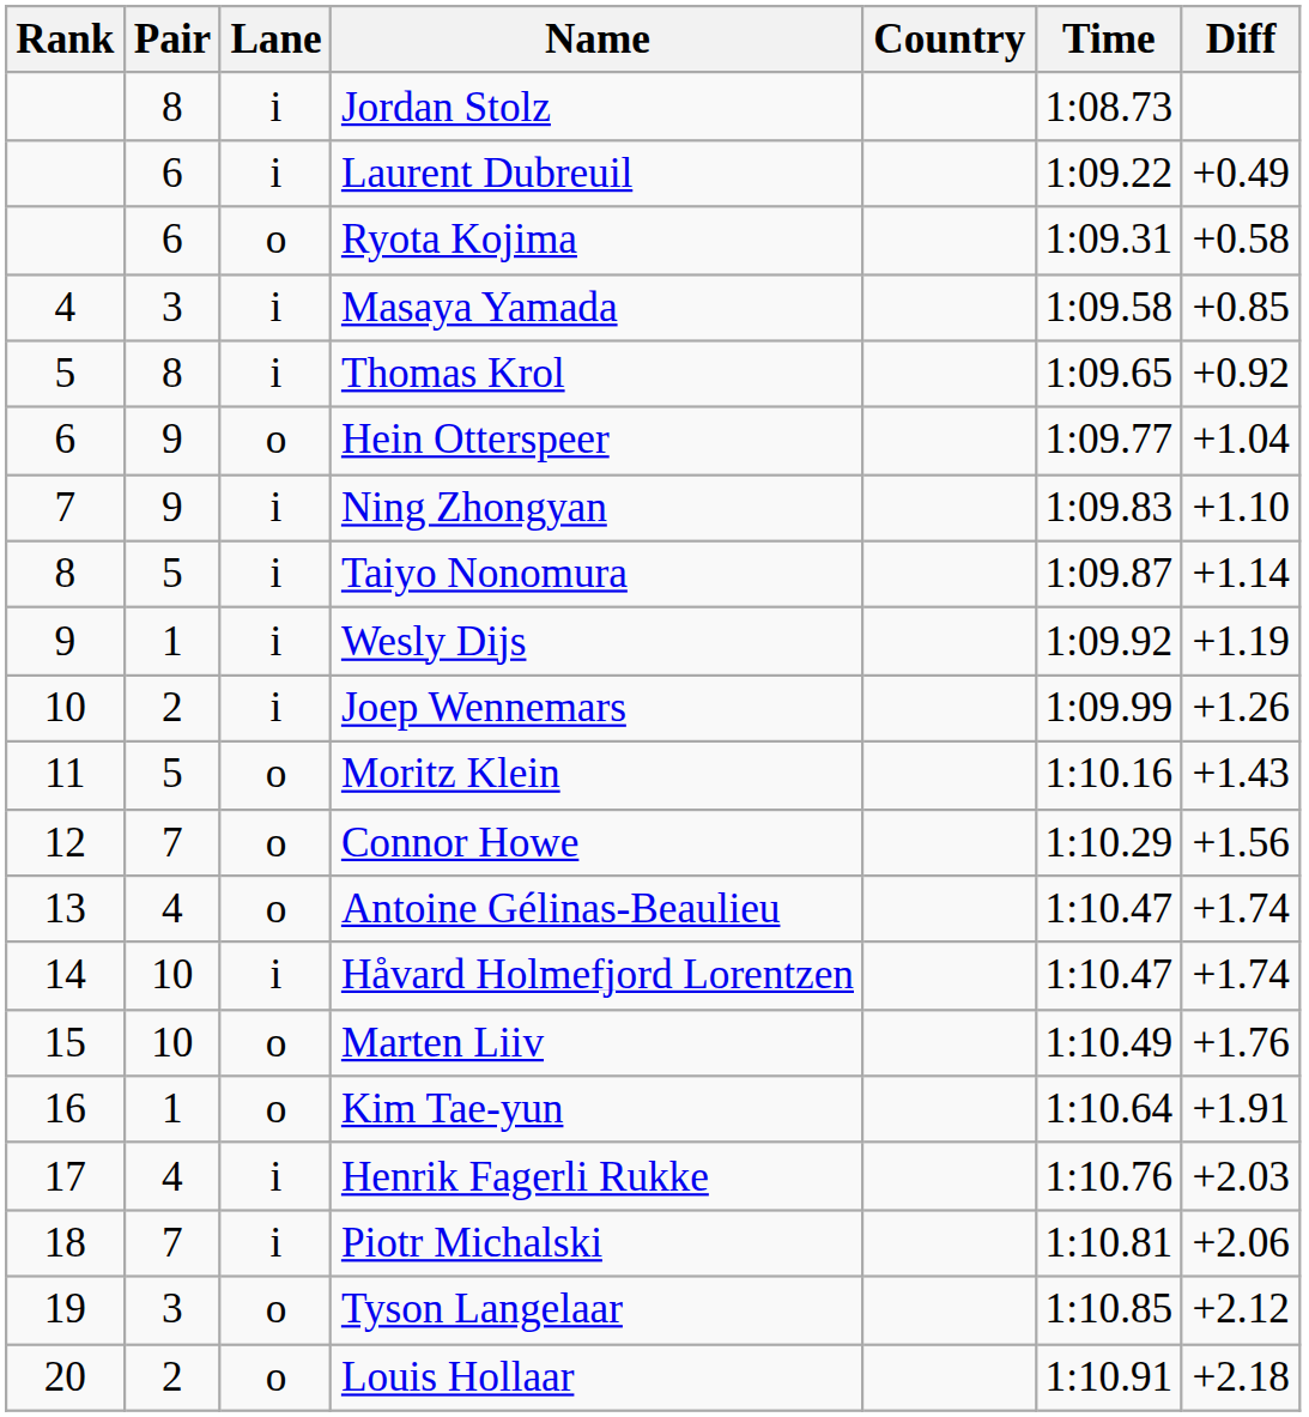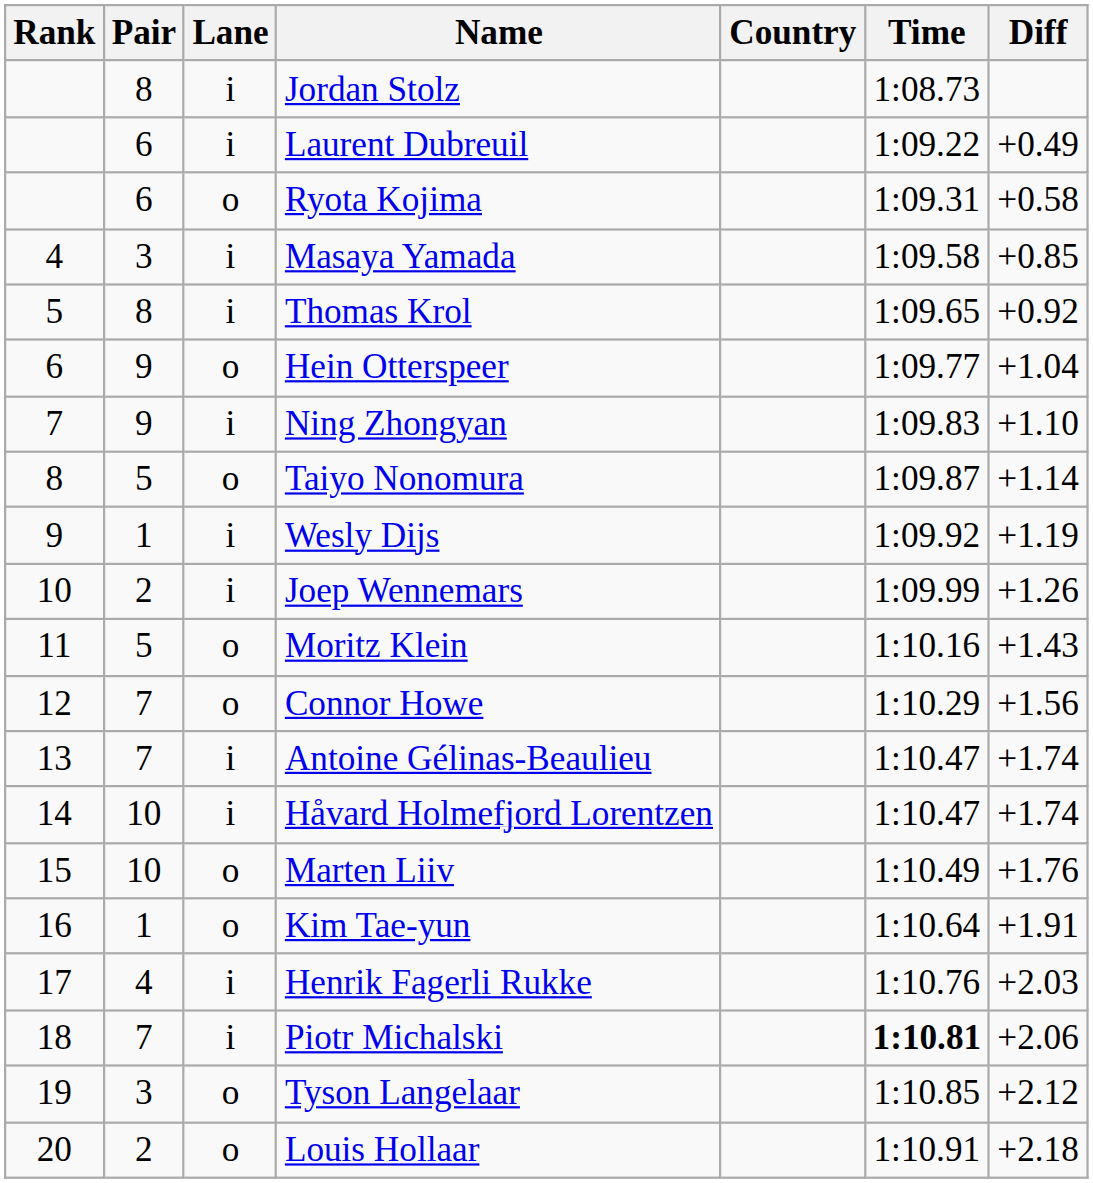 <table class="wikitable sortable" style="text-align:center">
 <tr>
 <th>Rank</th>
 <th>Pair</th>
 <th>Lane</th>
 <th>Name</th>
 <th>Country</th>
 <th>Time</th>
 <th>Diff</th>
 </tr>
 <tr>
 <td></td>
 <td>8</td>
 <td>i</td>
 <td align=left><a href='#'>Jordan Stolz</a></td>
 <td align=left></td>
 <td>1:08.73</td>
 <td></td>
 </tr>
 <tr>
 <td></td>
 <td>6</td>
 <td>i</td>
 <td align=left><a href='#'>Laurent Dubreuil</a></td>
 <td align=left></td>
 <td>1:09.22</td>
 <td>+0.49</td>
 </tr>
 <tr>
 <td></td>
 <td>6</td>
 <td>o</td>
 <td align=left><a href='#'>Ryota Kojima</a></td>
 <td align=left></td>
 <td>1:09.31</td>
 <td>+0.58</td>
 </tr>
 <tr>
 <td>4</td>
 <td>3</td>
 <td>i</td>
 <td align=left><a href='#'>Masaya Yamada</a></td>
 <td align=left></td>
 <td>1:09.58</td>
 <td>+0.85</td>
 </tr>
 <tr>
 <td>5</td>
 <td>8</td>
 <td>i</td>
 <td align=left><a href='#'>Thomas Krol</a></td>
 <td align=left></td>
 <td>1:09.65</td>
 <td>+0.92</td>
 </tr>
 <tr>
 <td>6</td>
 <td>9</td>
 <td>o</td>
 <td align=left><a href='#'>Hein Otterspeer</a></td>
 <td align=left></td>
 <td>1:09.77</td>
 <td>+1.04</td>
 </tr>
 <tr>
 <td>7</td>
 <td>9</td>
 <td>i</td>
 <td align=left><a href='#'>Ning Zhongyan</a></td>
 <td align=left></td>
 <td>1:09.83</td>
 <td>+1.10</td>
 </tr>
 <tr>
 <td>8</td>
 <td>5</td>
-<td>i</td>
+<td>o</td>
 <td align=left><a href='#'>Taiyo Nonomura</a></td>
 <td align=left></td>
 <td>1:09.87</td>
 <td>+1.14</td>
 </tr>
 <tr>
 <td>9</td>
 <td>1</td>
 <td>i</td>
 <td align=left><a href='#'>Wesly Dijs</a></td>
 <td align=left></td>
 <td>1:09.92</td>
 <td>+1.19</td>
 </tr>
 <tr>
 <td>10</td>
 <td>2</td>
 <td>i</td>
 <td align=left><a href='#'>Joep Wennemars</a></td>
 <td align=left></td>
 <td>1:09.99</td>
 <td>+1.26</td>
 </tr>
 <tr>
 <td>11</td>
 <td>5</td>
 <td>o</td>
 <td align=left><a href='#'>Moritz Klein</a></td>
 <td align=left></td>
 <td>1:10.16</td>
 <td>+1.43</td>
 </tr>
 <tr>
 <td>12</td>
 <td>7</td>
 <td>o</td>
 <td align=left><a href='#'>Connor Howe</a></td>
 <td align=left></td>
 <td>1:10.29</td>
 <td>+1.56</td>
 </tr>
 <tr>
 <td>13</td>
-<td>4</td>
-<td>o</td>
+<td>7</td>
+<td>i</td>
 <td align=left><a href='#'>Antoine Gélinas-Beaulieu</a></td>
 <td align=left></td>
 <td>1:10.47</td>
 <td>+1.74</td>
 </tr>
 <tr>
 <td>14</td>
 <td>10</td>
 <td>i</td>
 <td align=left><a href='#'>Håvard Holmefjord Lorentzen</a></td>
 <td align=left></td>
 <td>1:10.47</td>
 <td>+1.74</td>
 </tr>
 <tr>
 <td>15</td>
 <td>10</td>
 <td>o</td>
 <td align=left><a href='#'>Marten Liiv</a></td>
 <td align=left></td>
 <td>1:10.49</td>
 <td>+1.76</td>
 </tr>
 <tr>
 <td>16</td>
 <td>1</td>
 <td>o</td>
 <td align=left><a href='#'>Kim Tae-yun</a></td>
 <td align=left></td>
 <td>1:10.64</td>
 <td>+1.91</td>
 </tr>
 <tr>
 <td>17</td>
 <td>4</td>
 <td>i</td>
 <td align=left><a href='#'>Henrik Fagerli Rukke</a></td>
 <td align=left></td>
 <td>1:10.76</td>
 <td>+2.03</td>
 </tr>
 <tr>
 <td>18</td>
 <td>7</td>
 <td>i</td>
 <td align=left><a href='#'>Piotr Michalski</a></td>
 <td align=left></td>
-<td>1:10.81</td>
+<td><strong>1:10.81</strong></td>
 <td>+2.06</td>
 </tr>
 <tr>
 <td>19</td>
 <td>3</td>
 <td>o</td>
 <td align=left><a href='#'>Tyson Langelaar</a></td>
 <td align=left></td>
 <td>1:10.85</td>
 <td>+2.12</td>
 </tr>
 <tr>
 <td>20</td>
 <td>2</td>
 <td>o</td>
 <td align=left><a href='#'>Louis Hollaar</a></td>
 <td align=left></td>
 <td>1:10.91</td>
 <td>+2.18</td>
 </tr>
 </table>
